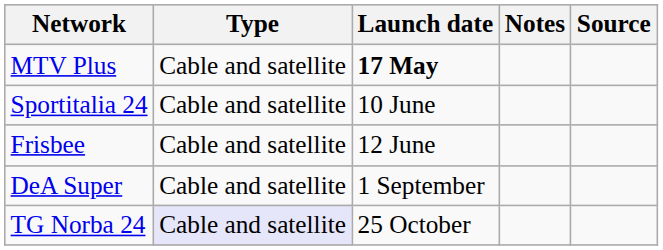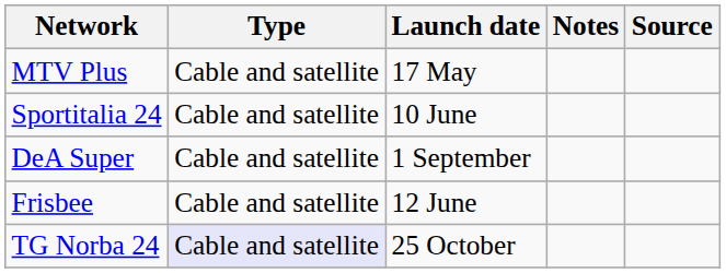 <table class="wikitable sortable">
 <tr>
 <th>Network</th>
 <th>Type</th>
 <th>Launch date</th>
 <th>Notes</th>
 <th>Source</th>
 </tr>
 <tr>
 <td><a href='#'>MTV Plus</a></td>
 <td>Cable and satellite</td>
-<td><strong>17 May</strong></td>
+<td>17 May</td>
 <td></td>
 <td></td>
 </tr>
 <tr>
 <td><a href='#'>Sportitalia 24</a></td>
 <td>Cable and satellite</td>
 <td>10 June</td>
 <td></td>
 <td></td>
 </tr>
 <tr>
-<td><a href='#'>Frisbee</a></td>
+<td><a href='#'>DeA Super</a></td>
 <td>Cable and satellite</td>
-<td>12 June</td>
+<td>1 September</td>
 <td></td>
 <td></td>
 </tr>
 <tr>
-<td><a href='#'>DeA Super</a></td>
+<td><a href='#'>Frisbee</a></td>
 <td>Cable and satellite</td>
-<td>1 September</td>
+<td>12 June</td>
 <td></td>
 <td></td>
 </tr>
 <tr>
 <td><a href='#'>TG Norba 24</a></td>
 <td style="background: lavender;">Cable and satellite</td>
 <td>25 October</td>
 <td></td>
 <td></td>
 </tr>
 </table>
